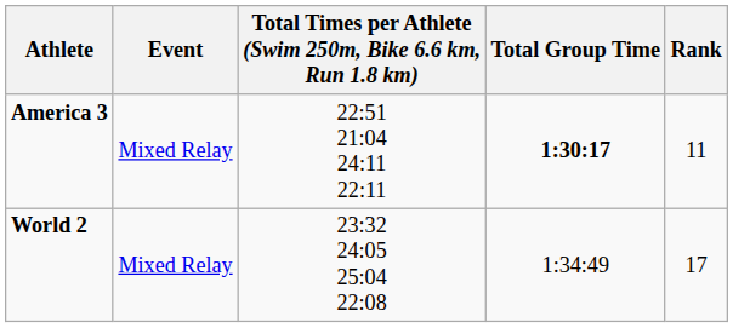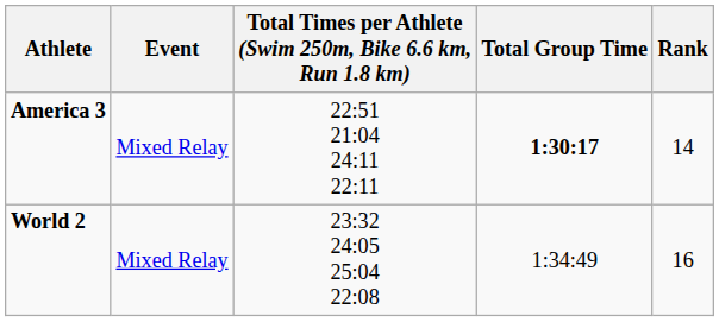 <table class="wikitable" style="font-size:90%;">
 <tr>
 <th>Athlete</th>
 <th>Event</th>
 <th>Total Times per Athlete <br> <em>(Swim 250m, Bike 6.6 km, <br> Run 1.8 km)</em></th>
 <th>Total Group Time</th>
 <th>Rank</th>
 </tr>
 <tr align=center>
 <td align=left><strong>America 3</strong><br><br><br><br></td>
 <td align=left><a href='#'>Mixed Relay</a></td>
 <td valign=bottom>22:51<br>21:04<br>24:11<br>22:11</td>
 <td><strong>1:30:17</strong></td>
-<td>11</td>
+<td>14</td>
 </tr>
 <tr align=center>
 <td align=left><strong>World 2</strong><br><br><br><br></td>
 <td align=left><a href='#'>Mixed Relay</a></td>
 <td valign=bottom>23:32<br>24:05<br>25:04<br>22:08</td>
 <td>1:34:49</td>
-<td>17</td>
+<td>16</td>
 </tr>
 </table>
